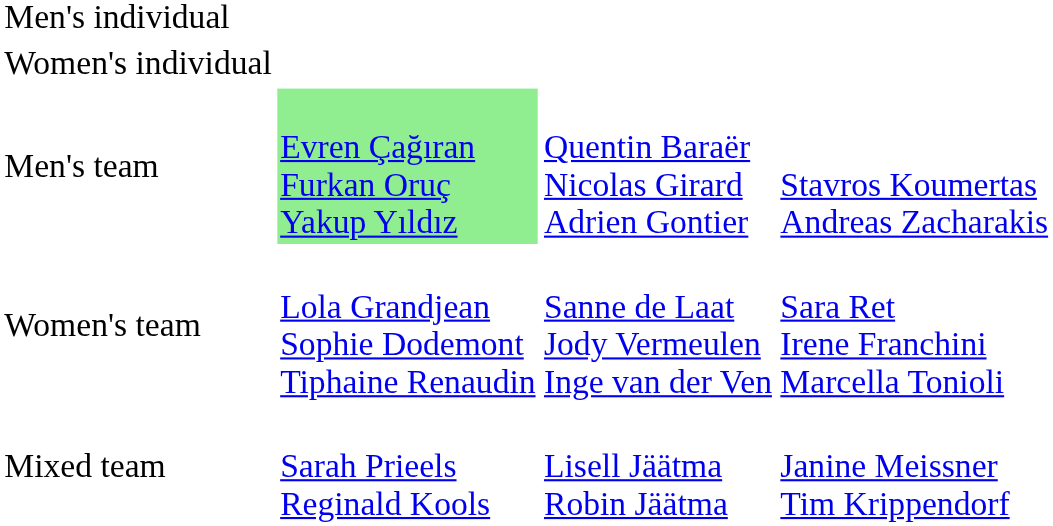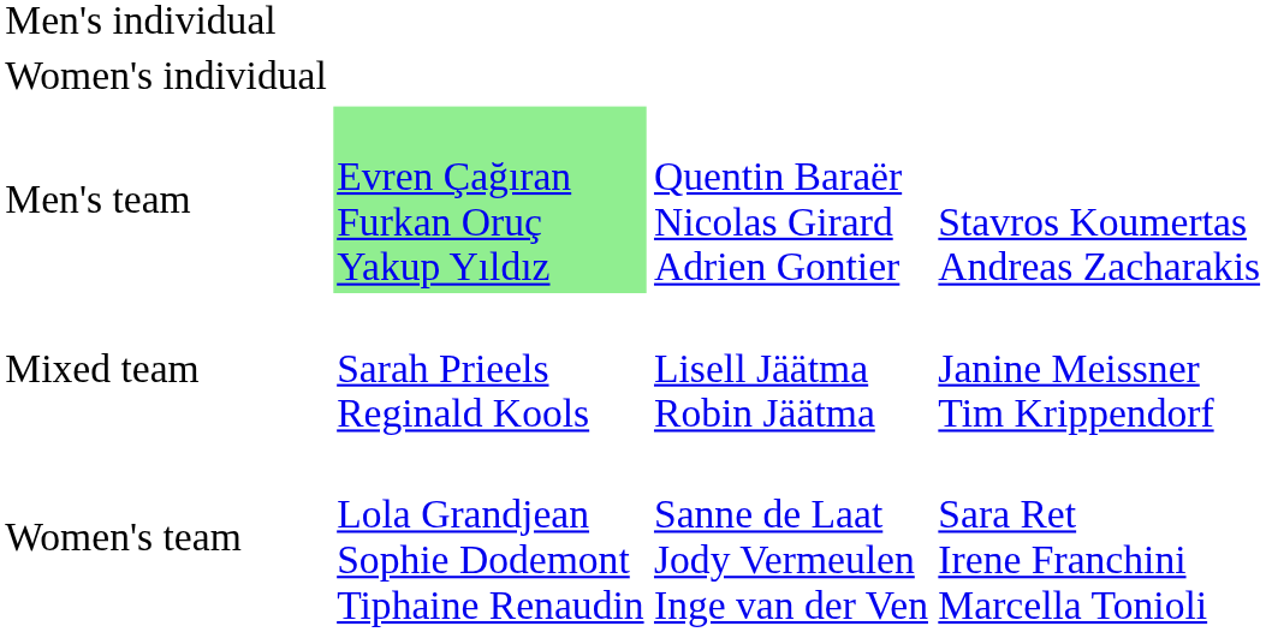 <table>
 <tr>
 <td>Men's individual</td>
 <td></td>
 <td></td>
 <td></td>
 </tr>
 <tr>
 <td>Women's individual</td>
 <td></td>
 <td></td>
 <td></td>
 </tr>
 <tr>
 <td>Men's team</td>
 <td style="background: lightgreen;"><br><a href='#'>Evren Çağıran</a><br><a href='#'>Furkan Oruç</a><br><a href='#'>Yakup Yıldız</a></td>
 <td><br><a href='#'>Quentin Baraër</a><br><a href='#'>Nicolas Girard</a><br><a href='#'>Adrien Gontier</a></td>
 <td><br><br><a href='#'>Stavros Koumertas</a><br><a href='#'>Andreas Zacharakis</a></td>
 </tr>
 <tr>
+<td>Mixed team</td>
+<td><br><a href='#'>Sarah Prieels</a><br><a href='#'>Reginald Kools</a></td>
+<td><br><a href='#'>Lisell Jäätma</a><br><a href='#'>Robin Jäätma</a></td>
+<td><br><a href='#'>Janine Meissner</a><br><a href='#'>Tim Krippendorf</a></td>
+</tr>
+<tr>
 <td>Women's team</td>
 <td><br><a href='#'>Lola Grandjean</a><br><a href='#'>Sophie Dodemont</a><br><a href='#'>Tiphaine Renaudin</a></td>
 <td><br><a href='#'>Sanne de Laat</a><br><a href='#'>Jody Vermeulen</a><br><a href='#'>Inge van der Ven</a></td>
 <td><br><a href='#'>Sara Ret</a><br><a href='#'>Irene Franchini</a><br><a href='#'>Marcella Tonioli</a></td>
 </tr>
-<tr>
-<td>Mixed team</td>
-<td><br><a href='#'>Sarah Prieels</a><br><a href='#'>Reginald Kools</a></td>
-<td><br><a href='#'>Lisell Jäätma</a><br><a href='#'>Robin Jäätma</a></td>
-<td><br><a href='#'>Janine Meissner</a><br><a href='#'>Tim Krippendorf</a></td>
-</tr>
 </table>
